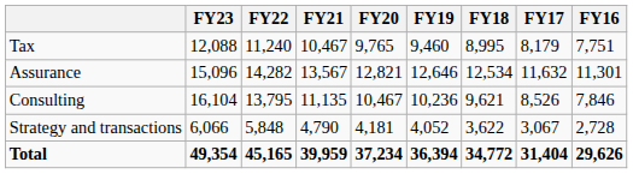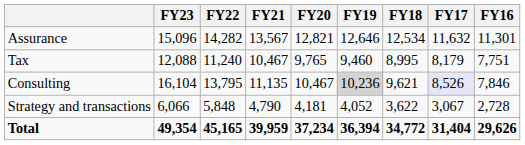 <table class="wikitable">
 <tr>
 <th></th>
 <th>FY23</th>
 <th>FY22</th>
 <th>FY21</th>
 <th>FY20</th>
 <th>FY19</th>
 <th>FY18</th>
 <th>FY17</th>
 <th>FY16</th>
 </tr>
 <tr>
+<td>Assurance</td>
+<td>15,096</td>
+<td>14,282</td>
+<td>13,567</td>
+<td>12,821</td>
+<td>12,646</td>
+<td>12,534</td>
+<td>11,632</td>
+<td>11,301</td>
+</tr>
+<tr>
 <td>Tax</td>
 <td>12,088</td>
 <td>11,240</td>
 <td>10,467</td>
 <td>9,765</td>
 <td>9,460</td>
 <td>8,995</td>
 <td>8,179</td>
 <td>7,751</td>
 </tr>
 <tr>
-<td>Assurance</td>
-<td>15,096</td>
-<td>14,282</td>
-<td>13,567</td>
-<td>12,821</td>
-<td>12,646</td>
-<td>12,534</td>
-<td>11,632</td>
-<td>11,301</td>
-</tr>
-<tr>
 <td>Consulting</td>
 <td>16,104</td>
 <td>13,795</td>
 <td>11,135</td>
 <td>10,467</td>
-<td>10,236</td>
+<td style="background: lightgrey;">10,236</td>
 <td>9,621</td>
-<td>8,526</td>
+<td style="background: lavender;">8,526</td>
 <td>7,846</td>
 </tr>
 <tr>
 <td>Strategy and transactions</td>
 <td>6,066</td>
 <td>5,848</td>
 <td>4,790</td>
 <td>4,181</td>
 <td>4,052</td>
 <td>3,622</td>
 <td>3,067</td>
 <td>2,728</td>
 </tr>
 <tr>
 <td><strong>Total</strong></td>
 <td><strong>49,354</strong></td>
 <td><strong>45,165</strong></td>
 <td><strong>39,959</strong></td>
 <td><strong>37,234</strong></td>
 <td><strong>36,394</strong></td>
 <td><strong>34,772</strong></td>
 <td><strong>31,404</strong></td>
 <td><strong>29,626</strong></td>
 </tr>
 </table>
